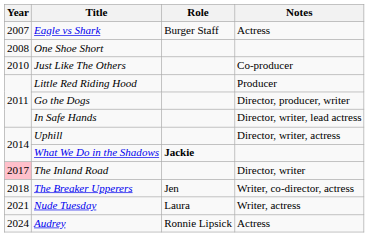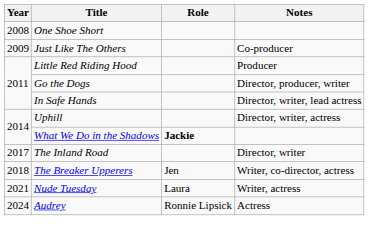 <table class="wikitable">
 <tr>
 <th>Year</th>
 <th>Title</th>
 <th>Role</th>
 <th>Notes</th>
 </tr>
 <tr>
-<td>2007</td>
-<td><em><a href='#'>Eagle vs Shark</a></em></td>
-<td>Burger Staff</td>
-<td>Actress</td>
-</tr>
-<tr>
 <td>2008</td>
 <td><em>One Shoe Short</em></td>
 <td></td>
 <td></td>
 </tr>
 <tr>
-<td>2010</td>
+<td>2009</td>
 <td><em>Just Like The Others</em></td>
 <td></td>
 <td>Co-producer</td>
 </tr>
 <tr>
 <td rowspan="3">2011</td>
 <td><em>Little Red Riding Hood</em></td>
 <td></td>
 <td>Producer</td>
 </tr>
 <tr>
 <td><em>Go the Dogs</em></td>
 <td></td>
 <td>Director, producer, writer</td>
 </tr>
 <tr>
 <td><em>In Safe Hands</em></td>
 <td></td>
 <td>Director, writer, lead actress</td>
 </tr>
 <tr>
 <td rowspan="2">2014</td>
 <td><em>Uphill</em></td>
 <td></td>
 <td>Director, writer, actress</td>
 </tr>
 <tr>
 <td><em><a href='#'>What We Do in the Shadows</a></em></td>
 <td><strong>Jackie</strong></td>
 <td></td>
 </tr>
 <tr>
-<td style="background: pink;">2017</td>
+<td>2017</td>
 <td><em>The Inland Road</em></td>
 <td></td>
 <td>Director, writer</td>
 </tr>
 <tr>
 <td>2018</td>
 <td><em><a href='#'>The Breaker Upperers</a></em></td>
 <td>Jen</td>
 <td>Writer, co-director, actress</td>
 </tr>
 <tr>
 <td>2021</td>
 <td><em><a href='#'>Nude Tuesday</a></em></td>
 <td>Laura</td>
 <td>Writer, actress</td>
 </tr>
 <tr>
 <td>2024</td>
 <td><em><a href='#'>Audrey</a></em></td>
 <td>Ronnie Lipsick</td>
 <td>Actress</td>
 </tr>
 </table>
